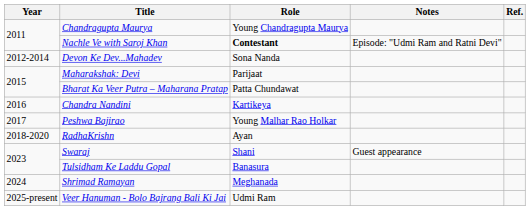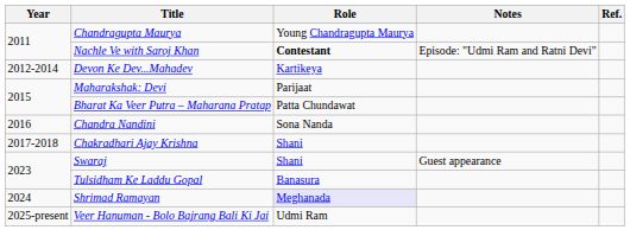 <table class="wikitable sortable">
 <tr>
 <th>Year</th>
 <th>Title</th>
 <th>Role</th>
 <th class="unsortable">Notes</th>
 <th class="unsortable">Ref.</th>
 </tr>
 <tr>
 <td rowspan="2">2011</td>
 <td><em><a href='#'>Chandragupta Maurya</a></em></td>
 <td>Young <a href='#'>Chandragupta Maurya</a></td>
 <td></td>
 <td></td>
 </tr>
 <tr>
 <td><em><a href='#'>Nachle Ve with Saroj Khan</a></em></td>
 <td><strong>Contestant</strong></td>
 <td>Episode: "Udmi Ram and Ratni Devi"</td>
 <td></td>
 </tr>
 <tr>
 <td>2012-2014</td>
 <td><em><a href='#'>Devon Ke Dev...Mahadev</a></em></td>
-<td>Sona Nanda</td>
+<td><a href='#'>Kartikeya</a></td>
 <td></td>
 <td></td>
 </tr>
 <tr>
 <td rowspan="2">2015</td>
 <td><em><a href='#'>Maharakshak: Devi</a></em></td>
 <td>Parijaat</td>
 <td></td>
 <td></td>
 </tr>
 <tr>
 <td><em><a href='#'>Bharat Ka Veer Putra – Maharana Pratap</a></em></td>
 <td>Patta Chundawat</td>
 <td></td>
 <td></td>
 </tr>
 <tr>
 <td>2016</td>
 <td><em><a href='#'>Chandra Nandini</a></em></td>
-<td><a href='#'>Kartikeya</a></td>
+<td>Sona Nanda</td>
 <td></td>
 <td></td>
 </tr>
 <tr>
-<td>2017</td>
-<td><em><a href='#'>Peshwa Bajirao</a></em></td>
-<td>Young <a href='#'>Malhar Rao Holkar</a></td>
-<td></td>
-<td></td>
-</tr>
-<tr>
-<td>2018-2020</td>
-<td><em><a href='#'>RadhaKrishn</a></em></td>
-<td>Ayan</td>
+<td>2017-2018</td>
+<td><em><a href='#'>Chakradhari Ajay Krishna</a></em></td>
+<td><a href='#'>Shani</a></td>
 <td></td>
 <td></td>
 </tr>
 <tr>
 <td rowspan="2">2023</td>
 <td><em><a href='#'>Swaraj</a></em></td>
 <td><a href='#'>Shani</a></td>
 <td>Guest appearance</td>
 <td></td>
 </tr>
 <tr>
 <td><em><a href='#'>Tulsidham Ke Laddu Gopal</a></em></td>
 <td><a href='#'>Banasura</a></td>
 <td></td>
 <td></td>
 </tr>
 <tr>
 <td>2024</td>
 <td><em><a href='#'>Shrimad Ramayan</a></em></td>
-<td><a href='#'>Meghanada</a></td>
+<td style="background: lavender;"><a href='#'>Meghanada</a></td>
 <td></td>
 <td></td>
 </tr>
 <tr>
 <td>2025-present</td>
 <td><em><a href='#'>Veer Hanuman - Bolo Bajrang Bali Ki Jai</a></em></td>
 <td>Udmi Ram</td>
 <td></td>
 <td></td>
 </tr>
 </table>
